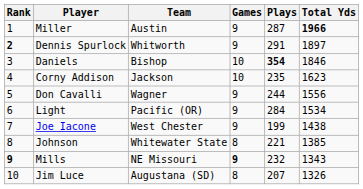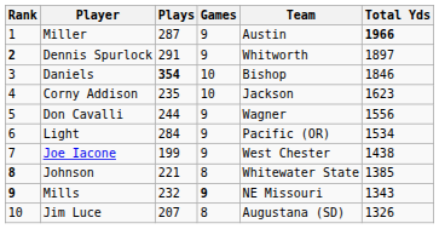 <table class="wikitable sortable">
 <tr>
 <th>Rank</th>
 <th>Player</th>
+<th>Plays</th>
+<th>Games</th>
 <th>Team</th>
-<th>Games</th>
-<th>Plays</th>
 <th>Total Yds</th>
 </tr>
 <tr>
 <td>1</td>
 <td>Miller</td>
+<td>287</td>
+<td>9</td>
 <td>Austin</td>
-<td>9</td>
-<td>287</td>
 <td><strong>1966</strong></td>
 </tr>
 <tr>
 <td><strong>2</strong></td>
 <td>Dennis Spurlock</td>
+<td>291</td>
+<td>9</td>
 <td>Whitworth</td>
-<td>9</td>
-<td>291</td>
 <td>1897</td>
 </tr>
 <tr>
 <td>3</td>
 <td>Daniels</td>
+<td><strong>354</strong></td>
+<td>10</td>
 <td>Bishop</td>
-<td>10</td>
-<td><strong>354</strong></td>
 <td>1846</td>
 </tr>
 <tr>
 <td>4</td>
 <td>Corny Addison</td>
+<td>235</td>
+<td>10</td>
 <td>Jackson</td>
-<td>10</td>
-<td>235</td>
 <td>1623</td>
 </tr>
 <tr>
 <td>5</td>
 <td>Don Cavalli</td>
+<td>244</td>
+<td>9</td>
 <td>Wagner</td>
-<td>9</td>
-<td>244</td>
 <td>1556</td>
 </tr>
 <tr>
 <td>6</td>
 <td>Light</td>
+<td>284</td>
+<td>9</td>
 <td>Pacific (OR)</td>
-<td>9</td>
-<td>284</td>
 <td>1534</td>
 </tr>
 <tr>
 <td>7</td>
 <td><a href='#'>Joe Iacone</a></td>
+<td>199</td>
+<td>9</td>
 <td>West Chester</td>
-<td>9</td>
-<td>199</td>
 <td>1438</td>
 </tr>
 <tr>
+<td><strong>8</strong></td>
+<td>Johnson</td>
+<td>221</td>
 <td>8</td>
-<td>Johnson</td>
 <td>Whitewater State</td>
-<td>8</td>
-<td>221</td>
 <td>1385</td>
 </tr>
 <tr>
 <td><strong>9</strong></td>
 <td>Mills</td>
+<td>232</td>
+<td><strong>9</strong></td>
 <td>NE Missouri</td>
-<td><strong>9</strong></td>
-<td>232</td>
 <td>1343</td>
 </tr>
 <tr>
 <td>10</td>
 <td>Jim Luce</td>
+<td>207</td>
+<td>8</td>
 <td>Augustana (SD)</td>
-<td>8</td>
-<td>207</td>
 <td>1326</td>
 </tr>
 </table>
